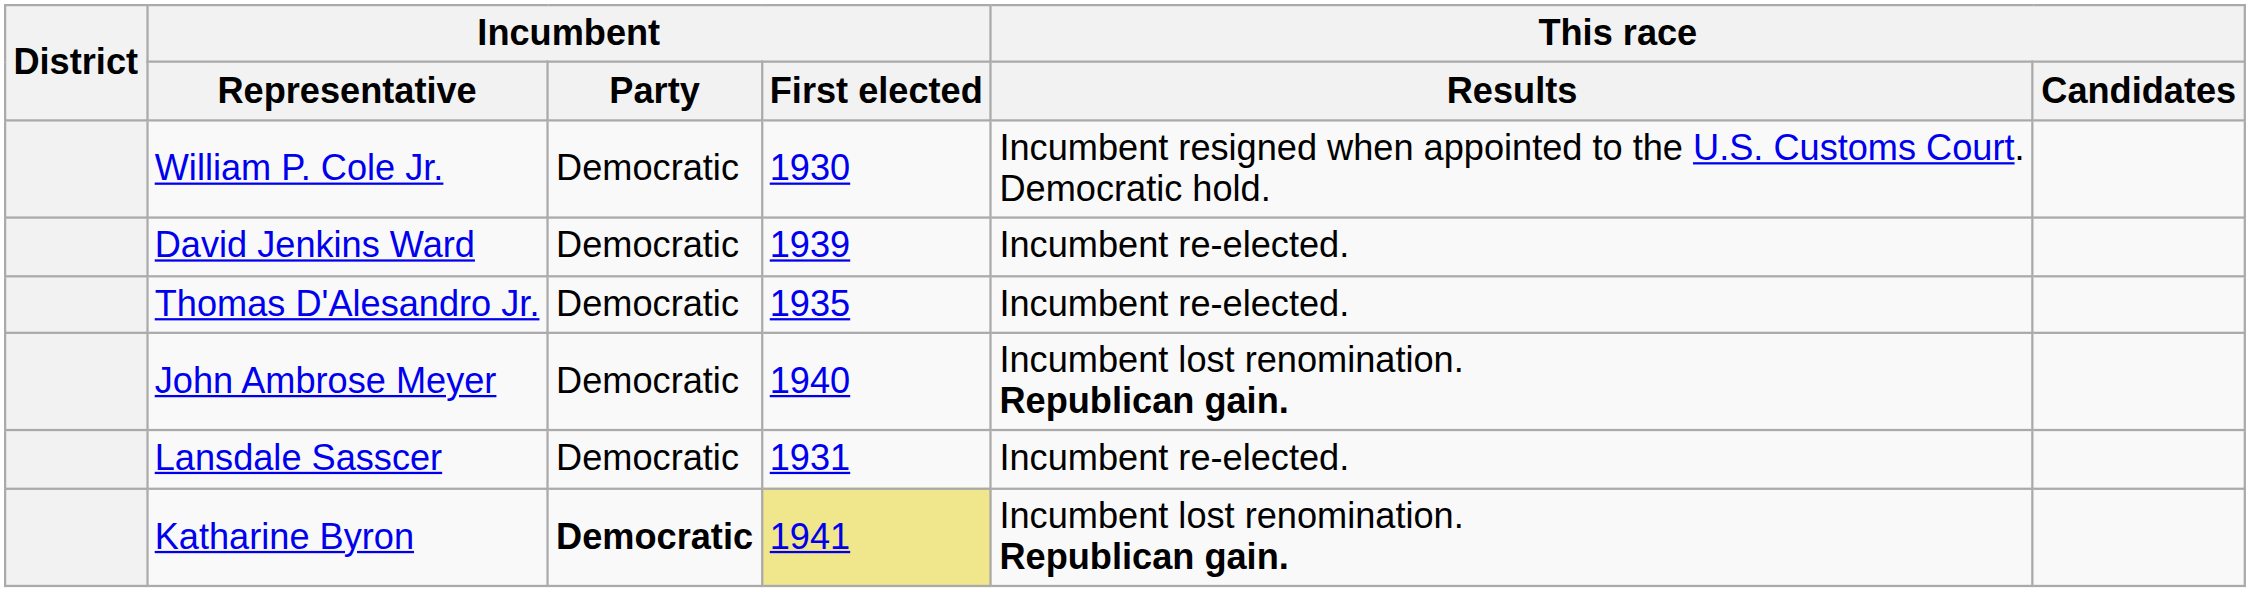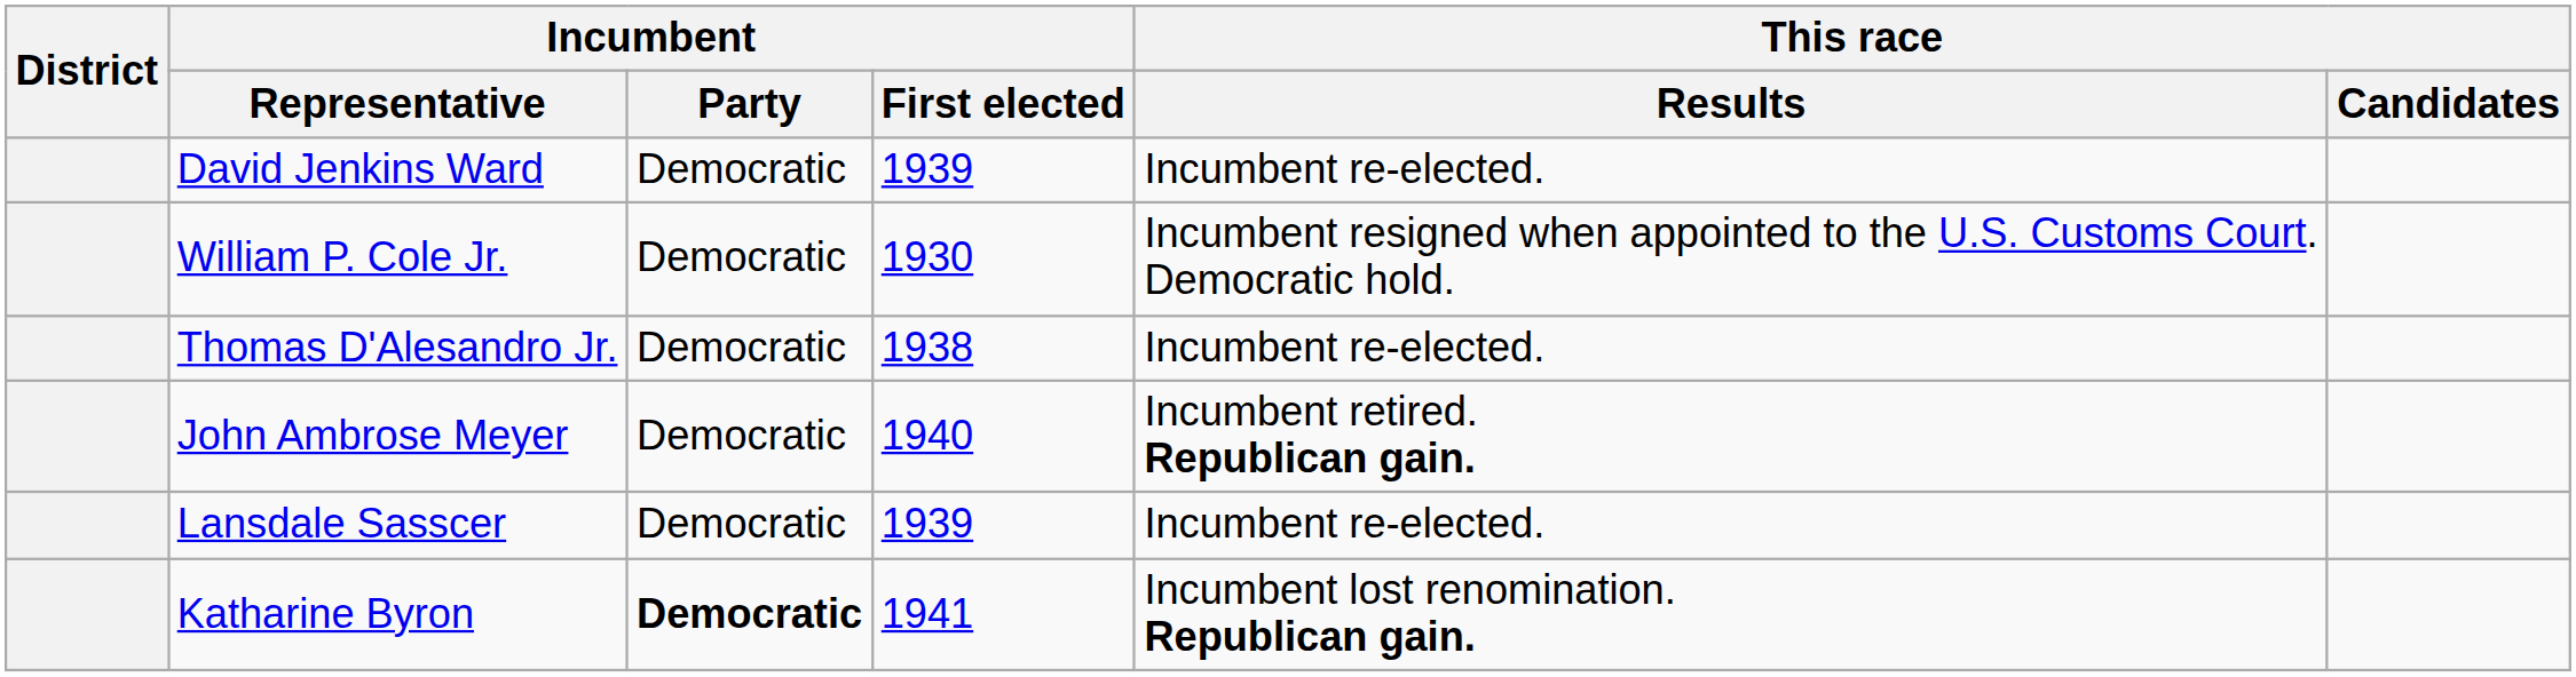 <table class=wikitable>
 <tr>
 <th rowspan=2>District</th>
 <th colspan=3>Incumbent</th>
 <th colspan=2>This race</th>
 </tr>
 <tr>
 <th>Representative</th>
 <th>Party</th>
 <th>First elected</th>
 <th>Results</th>
 <th>Candidates</th>
 </tr>
 <tr>
 <th></th>
+<td><a href='#'>David Jenkins Ward</a></td>
+<td>Democratic</td>
+<td><a href='#'>1939 </a></td>
+<td>Incumbent re-elected.</td>
+<td nowrap></td>
+</tr>
+<tr>
+<th></th>
 <td><a href='#'>William P. Cole Jr.</a></td>
 <td>Democratic</td>
 <td><a href='#'>1930</a></td>
 <td>Incumbent resigned when appointed to the <a href='#'>U.S. Customs Court</a>.<br>Democratic hold.</td>
 <td nowrap></td>
 </tr>
 <tr>
 <th></th>
-<td><a href='#'>David Jenkins Ward</a></td>
-<td>Democratic</td>
-<td><a href='#'>1939 </a></td>
-<td>Incumbent re-elected.</td>
-<td nowrap></td>
-</tr>
-<tr>
-<th></th>
 <td><a href='#'>Thomas D'Alesandro Jr.</a></td>
 <td>Democratic</td>
-<td><a href='#'>1935</a></td>
+<td><a href='#'>1938</a></td>
 <td>Incumbent re-elected.</td>
 <td nowrap></td>
 </tr>
 <tr>
 <th></th>
 <td><a href='#'>John Ambrose Meyer</a></td>
 <td>Democratic</td>
 <td><a href='#'>1940</a></td>
-<td>Incumbent lost renomination.<br><strong>Republican gain.</strong></td>
+<td>Incumbent retired.<br><strong>Republican gain.</strong></td>
 <td nowrap></td>
 </tr>
 <tr>
 <th></th>
 <td><a href='#'>Lansdale Sasscer</a></td>
 <td>Democratic</td>
-<td><a href='#'>1931 </a></td>
+<td><a href='#'>1939 </a></td>
 <td>Incumbent re-elected.</td>
 <td nowrap></td>
 </tr>
 <tr>
 <th></th>
 <td><a href='#'>Katharine Byron</a></td>
 <td><strong>Democratic</strong></td>
-<td style="background: khaki;"><a href='#'>1941 </a></td>
+<td><a href='#'>1941 </a></td>
 <td>Incumbent lost renomination.<br><strong>Republican gain.</strong></td>
 <td nowrap></td>
 </tr>
 </table>
